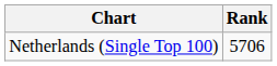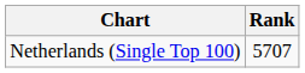 <table class="wikitable">
 <tr>
 <th align="left">Chart</th>
 <th style="text-align:center;">Rank</th>
 </tr>
 <tr>
 <td>Netherlands (<a href='#'>Single Top 100</a>)</td>
-<td align="center">5706</td>
+<td align="center">5707</td>
 </tr>
 </table>
